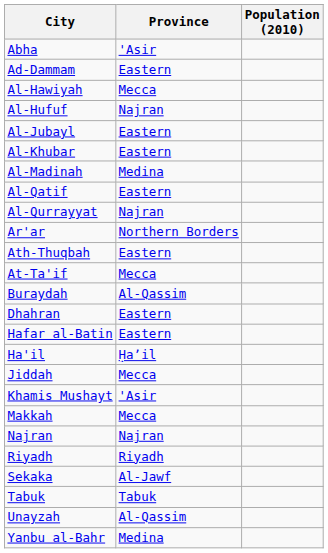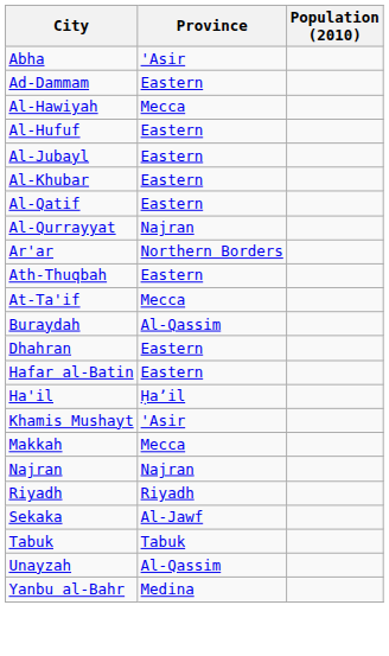 <table class="wikitable sortable sticky-header col3right">
 <tr>
 <th>City</th>
 <th>Province</th>
 <th>Population<br>(2010)</th>
 </tr>
 <tr>
 <td><a href='#'>Abha</a></td>
 <td><a href='#'>'Asir</a></td>
 <td></td>
 </tr>
 <tr>
 <td><a href='#'>Ad-Dammam</a></td>
 <td><a href='#'>Eastern</a></td>
 <td></td>
 </tr>
 <tr>
 <td><a href='#'>Al-Hawiyah</a></td>
 <td><a href='#'>Mecca</a></td>
 <td></td>
 </tr>
 <tr>
 <td><a href='#'>Al-Hufuf</a></td>
-<td><a href='#'>Najran</a></td>
+<td><a href='#'>Eastern</a></td>
 <td></td>
 </tr>
 <tr>
 <td><a href='#'>Al-Jubayl</a></td>
 <td><a href='#'>Eastern</a></td>
 <td></td>
 </tr>
 <tr>
 <td><a href='#'>Al-Khubar</a></td>
 <td><a href='#'>Eastern</a></td>
-<td></td>
-</tr>
-<tr>
-<td><a href='#'>Al-Madinah</a></td>
-<td><a href='#'>Medina</a></td>
 <td></td>
 </tr>
 <tr>
 <td><a href='#'>Al-Qatif</a></td>
 <td><a href='#'>Eastern</a></td>
 <td></td>
 </tr>
 <tr>
 <td><a href='#'>Al-Qurrayyat</a></td>
 <td><a href='#'>Najran</a></td>
 <td></td>
 </tr>
 <tr>
 <td><a href='#'>Ar'ar</a></td>
 <td><a href='#'>Northern Borders</a></td>
 <td></td>
 </tr>
 <tr>
 <td><a href='#'>Ath-Thuqbah</a></td>
 <td><a href='#'>Eastern</a></td>
 <td></td>
 </tr>
 <tr>
 <td><a href='#'>At-Ta'if</a></td>
 <td><a href='#'>Mecca</a></td>
 <td></td>
 </tr>
 <tr>
 <td><a href='#'>Buraydah</a></td>
 <td><a href='#'>Al-Qassim</a></td>
 <td></td>
 </tr>
 <tr>
 <td><a href='#'>Dhahran</a></td>
 <td><a href='#'>Eastern</a></td>
 <td></td>
 </tr>
 <tr>
 <td><a href='#'>Hafar al-Batin</a></td>
 <td><a href='#'>Eastern</a></td>
 <td></td>
 </tr>
 <tr>
 <td><a href='#'>Ha'il</a></td>
 <td><a href='#'>Ḥaʼil</a></td>
 <td></td>
 </tr>
 <tr>
-<td><a href='#'>Jiddah</a></td>
-<td><a href='#'>Mecca</a></td>
-<td></td>
-</tr>
-<tr>
 <td><a href='#'>Khamis Mushayt</a></td>
 <td><a href='#'>'Asir</a></td>
 <td></td>
 </tr>
 <tr>
 <td><a href='#'>Makkah</a></td>
 <td><a href='#'>Mecca</a></td>
 <td></td>
 </tr>
 <tr>
 <td><a href='#'>Najran</a></td>
 <td><a href='#'>Najran</a></td>
 <td></td>
 </tr>
 <tr>
 <td><a href='#'>Riyadh</a></td>
 <td><a href='#'>Riyadh</a></td>
 <td></td>
 </tr>
 <tr>
 <td><a href='#'>Sekaka</a></td>
 <td><a href='#'>Al-Jawf</a></td>
 <td></td>
 </tr>
 <tr>
 <td><a href='#'>Tabuk</a></td>
 <td><a href='#'>Tabuk</a></td>
 <td></td>
 </tr>
 <tr>
 <td><a href='#'>Unayzah</a></td>
 <td><a href='#'>Al-Qassim</a></td>
 <td></td>
 </tr>
 <tr>
 <td><a href='#'>Yanbu al-Bahr</a></td>
 <td><a href='#'>Medina</a></td>
 <td></td>
 </tr>
 </table>
